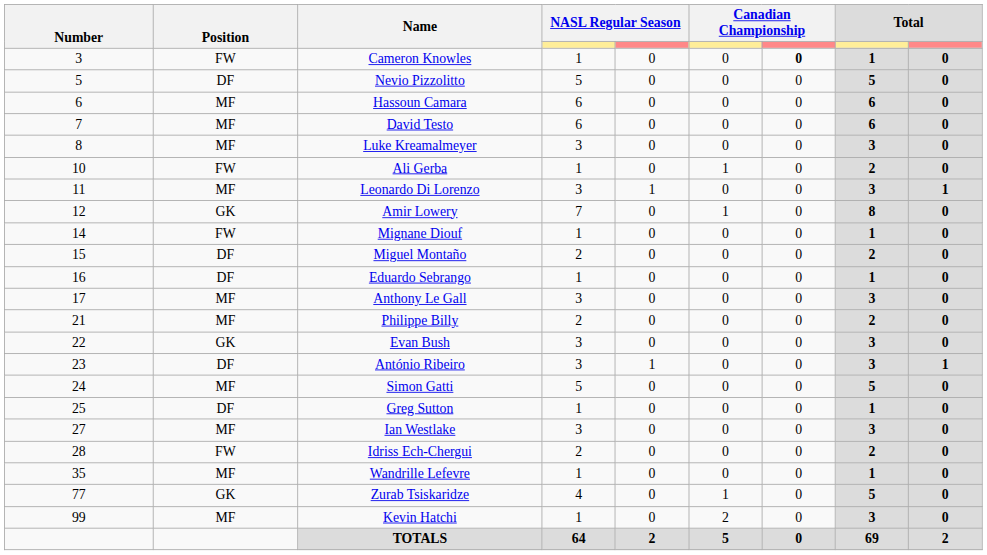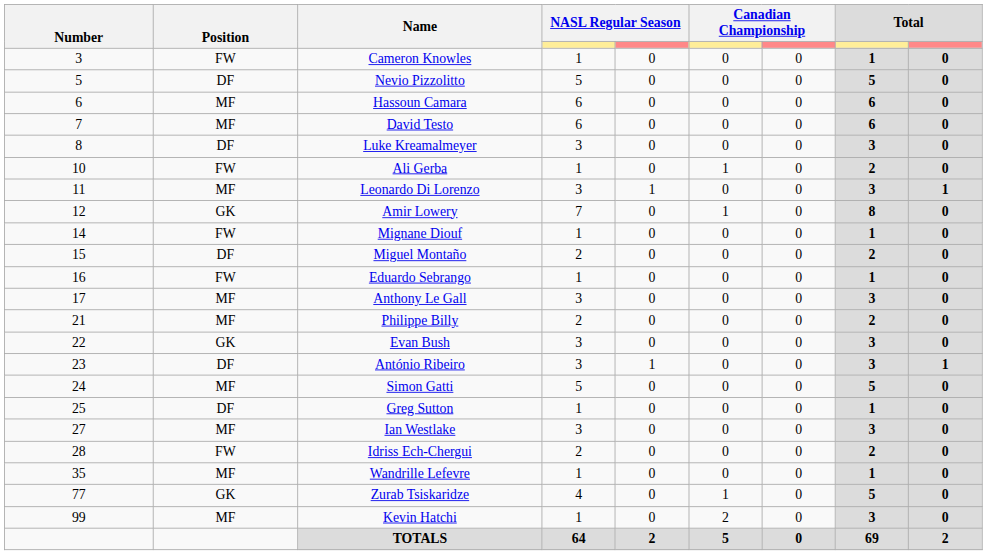 <table class="wikitable"  style="text-align:center; width:90%;">
 <tr>
 <th rowspan="2" style="vertical-align:bottom;">Number</th>
 <th rowspan="2" style="vertical-align:bottom;">Position</th>
 <th rowspan="2" style="width:25%;">Name</th>
 <th colspan="2" style="width:15%;"><a href='#'>NASL Regular Season</a></th>
 <th colspan="2" style="width:15%;"><a href='#'>Canadian Championship</a></th>
 <th colspan="2"  style="width:15%; background:#dcdcdc;">Total</th>
 </tr>
 <tr>
 <th style="width:60px; background:#fe9;"></th>
 <th style="width:60px; background:#ff8888;"></th>
 <th style="width:60px; background:#fe9;"></th>
 <th style="width:60px; background:#ff8888;"></th>
 <th style="width:60px; background:#fe9;"></th>
 <th style="width:60px; background:#ff8888;"></th>
 </tr>
 <tr>
 <td>3</td>
 <td>FW</td>
 <td><a href='#'>Cameron Knowles</a></td>
 <td>1</td>
 <td>0</td>
 <td>0</td>
-<td><strong>0</strong></td>
+<td>0</td>
 <td style="background: #DCDCDC"><strong>1</strong></td>
 <td style="background: #DCDCDC"><strong>0</strong></td>
 </tr>
 <tr>
 <td>5</td>
 <td>DF</td>
 <td><a href='#'>Nevio Pizzolitto</a></td>
 <td>5</td>
 <td>0</td>
 <td>0</td>
 <td>0</td>
 <td style="background: #DCDCDC"><strong>5</strong></td>
 <td style="background: #DCDCDC"><strong>0</strong></td>
 </tr>
 <tr>
 <td>6</td>
 <td>MF</td>
 <td><a href='#'>Hassoun Camara</a></td>
 <td>6</td>
 <td>0</td>
 <td>0</td>
 <td>0</td>
 <td style="background: #DCDCDC"><strong>6</strong></td>
 <td style="background: #DCDCDC"><strong>0</strong></td>
 </tr>
 <tr>
 <td>7</td>
 <td>MF</td>
 <td><a href='#'>David Testo</a></td>
 <td>6</td>
 <td>0</td>
 <td>0</td>
 <td>0</td>
 <td style="background: #DCDCDC"><strong>6</strong></td>
 <td style="background: #DCDCDC"><strong>0</strong></td>
 </tr>
 <tr>
 <td>8</td>
-<td>MF</td>
+<td>DF</td>
 <td><a href='#'>Luke Kreamalmeyer</a></td>
 <td>3</td>
 <td>0</td>
 <td>0</td>
 <td>0</td>
 <td style="background: #DCDCDC"><strong>3</strong></td>
 <td style="background: #DCDCDC"><strong>0</strong></td>
 </tr>
 <tr>
 <td>10</td>
 <td>FW</td>
 <td><a href='#'>Ali Gerba</a></td>
 <td>1</td>
 <td>0</td>
 <td>1</td>
 <td>0</td>
 <td style="background: #DCDCDC"><strong>2</strong></td>
 <td style="background: #DCDCDC"><strong>0</strong></td>
 </tr>
 <tr>
 <td>11</td>
 <td>MF</td>
 <td><a href='#'>Leonardo Di Lorenzo</a></td>
 <td>3</td>
 <td>1</td>
 <td>0</td>
 <td>0</td>
 <td style="background: #DCDCDC"><strong>3</strong></td>
 <td style="background: #DCDCDC"><strong>1</strong></td>
 </tr>
 <tr>
 <td>12</td>
 <td>GK</td>
 <td><a href='#'>Amir Lowery</a></td>
 <td>7</td>
 <td>0</td>
 <td>1</td>
 <td>0</td>
 <td style="background: #DCDCDC"><strong>8</strong></td>
 <td style="background: #DCDCDC"><strong>0</strong></td>
 </tr>
 <tr>
 <td>14</td>
 <td>FW</td>
 <td><a href='#'>Mignane Diouf</a></td>
 <td>1</td>
 <td>0</td>
 <td>0</td>
 <td>0</td>
 <td style="background: #DCDCDC"><strong>1</strong></td>
 <td style="background: #DCDCDC"><strong>0</strong></td>
 </tr>
 <tr>
 <td>15</td>
 <td>DF</td>
 <td><a href='#'>Miguel Montaño</a></td>
 <td>2</td>
 <td>0</td>
 <td>0</td>
 <td>0</td>
 <td style="background: #DCDCDC"><strong>2</strong></td>
 <td style="background: #DCDCDC"><strong>0</strong></td>
 </tr>
 <tr>
 <td>16</td>
-<td>DF</td>
+<td>FW</td>
 <td><a href='#'>Eduardo Sebrango</a></td>
 <td>1</td>
 <td>0</td>
 <td>0</td>
 <td>0</td>
 <td style="background: #DCDCDC"><strong>1</strong></td>
 <td style="background: #DCDCDC"><strong>0</strong></td>
 </tr>
 <tr>
 <td>17</td>
 <td>MF</td>
 <td><a href='#'>Anthony Le Gall</a></td>
 <td>3</td>
 <td>0</td>
 <td>0</td>
 <td>0</td>
 <td style="background: #DCDCDC"><strong>3</strong></td>
 <td style="background: #DCDCDC"><strong>0</strong></td>
 </tr>
 <tr>
 <td>21</td>
 <td>MF</td>
 <td><a href='#'>Philippe Billy</a></td>
 <td>2</td>
 <td>0</td>
 <td>0</td>
 <td>0</td>
 <td style="background: #DCDCDC"><strong>2</strong></td>
 <td style="background: #DCDCDC"><strong>0</strong></td>
 </tr>
 <tr>
 <td>22</td>
 <td>GK</td>
 <td><a href='#'>Evan Bush</a></td>
 <td>3</td>
 <td>0</td>
 <td>0</td>
 <td>0</td>
 <td style="background: #DCDCDC"><strong>3</strong></td>
 <td style="background: #DCDCDC"><strong>0</strong></td>
 </tr>
 <tr>
 <td>23</td>
 <td>DF</td>
 <td><a href='#'>António Ribeiro</a></td>
 <td>3</td>
 <td>1</td>
 <td>0</td>
 <td>0</td>
 <td style="background: #DCDCDC"><strong>3</strong></td>
 <td style="background: #DCDCDC"><strong>1</strong></td>
 </tr>
 <tr>
 <td>24</td>
 <td>MF</td>
 <td><a href='#'>Simon Gatti</a></td>
 <td>5</td>
 <td>0</td>
 <td>0</td>
 <td>0</td>
 <td style="background: #DCDCDC"><strong>5</strong></td>
 <td style="background: #DCDCDC"><strong>0</strong></td>
 </tr>
 <tr>
 <td>25</td>
 <td>DF</td>
 <td><a href='#'>Greg Sutton</a></td>
 <td>1</td>
 <td>0</td>
 <td>0</td>
 <td>0</td>
 <td style="background: #DCDCDC"><strong>1</strong></td>
 <td style="background: #DCDCDC"><strong>0</strong></td>
 </tr>
 <tr>
 <td>27</td>
 <td>MF</td>
 <td><a href='#'>Ian Westlake</a></td>
 <td>3</td>
 <td>0</td>
 <td>0</td>
 <td>0</td>
 <td style="background: #DCDCDC"><strong>3</strong></td>
 <td style="background: #DCDCDC"><strong>0</strong></td>
 </tr>
 <tr>
 <td>28</td>
 <td>FW</td>
 <td><a href='#'>Idriss Ech-Chergui</a></td>
 <td>2</td>
 <td>0</td>
 <td>0</td>
 <td>0</td>
 <td style="background: #DCDCDC"><strong>2</strong></td>
 <td style="background: #DCDCDC"><strong>0</strong></td>
 </tr>
 <tr>
 <td>35</td>
 <td>MF</td>
 <td><a href='#'>Wandrille Lefevre</a></td>
 <td>1</td>
 <td>0</td>
 <td>0</td>
 <td>0</td>
 <td style="background: #DCDCDC"><strong>1</strong></td>
 <td style="background: #DCDCDC"><strong>0</strong></td>
 </tr>
 <tr>
 <td>77</td>
 <td>GK</td>
 <td><a href='#'>Zurab Tsiskaridze</a></td>
 <td>4</td>
 <td>0</td>
 <td>1</td>
 <td>0</td>
 <td style="background: #DCDCDC"><strong>5</strong></td>
 <td style="background: #DCDCDC"><strong>0</strong></td>
 </tr>
 <tr>
 <td>99</td>
 <td>MF</td>
 <td><a href='#'>Kevin Hatchi</a></td>
 <td>1</td>
 <td>0</td>
 <td>2</td>
 <td>0</td>
 <td style="background: #DCDCDC"><strong>3</strong></td>
 <td style="background: #DCDCDC"><strong>0</strong></td>
 </tr>
 <tr>
 <td></td>
 <td></td>
 <td style="background: #DCDCDC"><strong>TOTALS</strong></td>
 <td style="background: #DCDCDC"><strong>64</strong></td>
 <td style="background: #DCDCDC"><strong>2</strong></td>
 <td style="background: #DCDCDC"><strong>5</strong></td>
 <td style="background: #DCDCDC"><strong>0</strong></td>
 <td style="background: #DCDCDC"><strong>69</strong></td>
 <td style="background: #DCDCDC"><strong>2</strong></td>
 </tr>
 </table>
